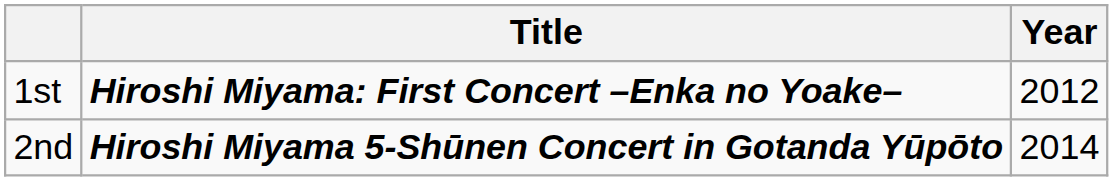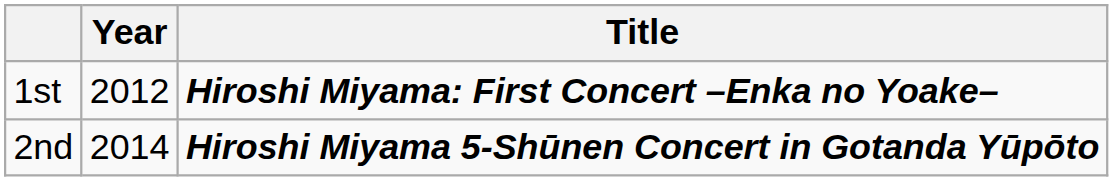 <table class="wikitable">
 <tr>
 <th></th>
+<th>Year</th>
 <th>Title</th>
-<th>Year</th>
 </tr>
 <tr>
 <td>1st</td>
+<td>2012</td>
 <td><strong><em>Hiroshi Miyama: First Concert –Enka no Yoake–</em></strong></td>
-<td>2012</td>
 </tr>
 <tr>
 <td>2nd</td>
+<td>2014</td>
 <td><strong><em>Hiroshi Miyama 5-Shūnen Concert in Gotanda Yūpōto</em></strong></td>
-<td>2014</td>
 </tr>
 </table>
